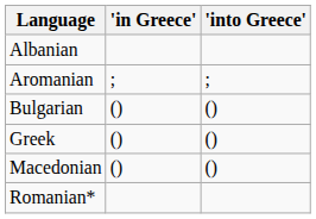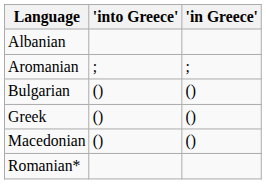 <table class="wikitable">
 <tr>
 <th>Language</th>
+<th>'into Greece'</th>
 <th>'in Greece'</th>
-<th>'into Greece'</th>
 </tr>
 <tr>
 <td>Albanian</td>
 <td><em></em></td>
 <td><em></em></td>
 </tr>
 <tr>
 <td>Aromanian</td>
 <td><em></em>; <em></em></td>
 <td><em></em>; <em></em></td>
 </tr>
 <tr>
 <td>Bulgarian</td>
 <td> (<em></em>)</td>
 <td> (<em></em>)</td>
 </tr>
 <tr>
 <td>Greek</td>
 <td> (<em></em>)</td>
 <td> (<em></em>)</td>
 </tr>
 <tr>
 <td>Macedonian</td>
 <td> (<em></em>)</td>
 <td> (<em></em>)</td>
 </tr>
 <tr>
 <td>Romanian*</td>
+<td><em></em><br></td>
 <td><em></em></td>
-<td><em></em><br></td>
 </tr>
 </table>
